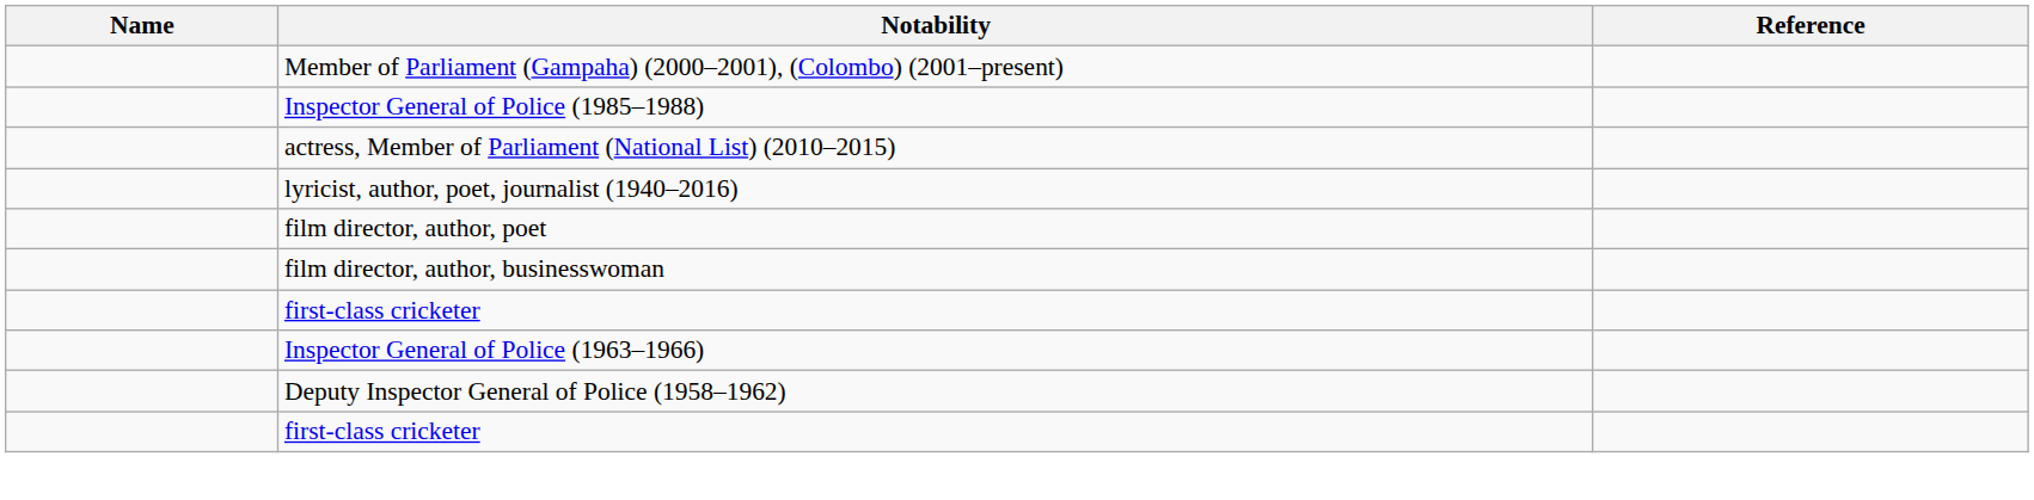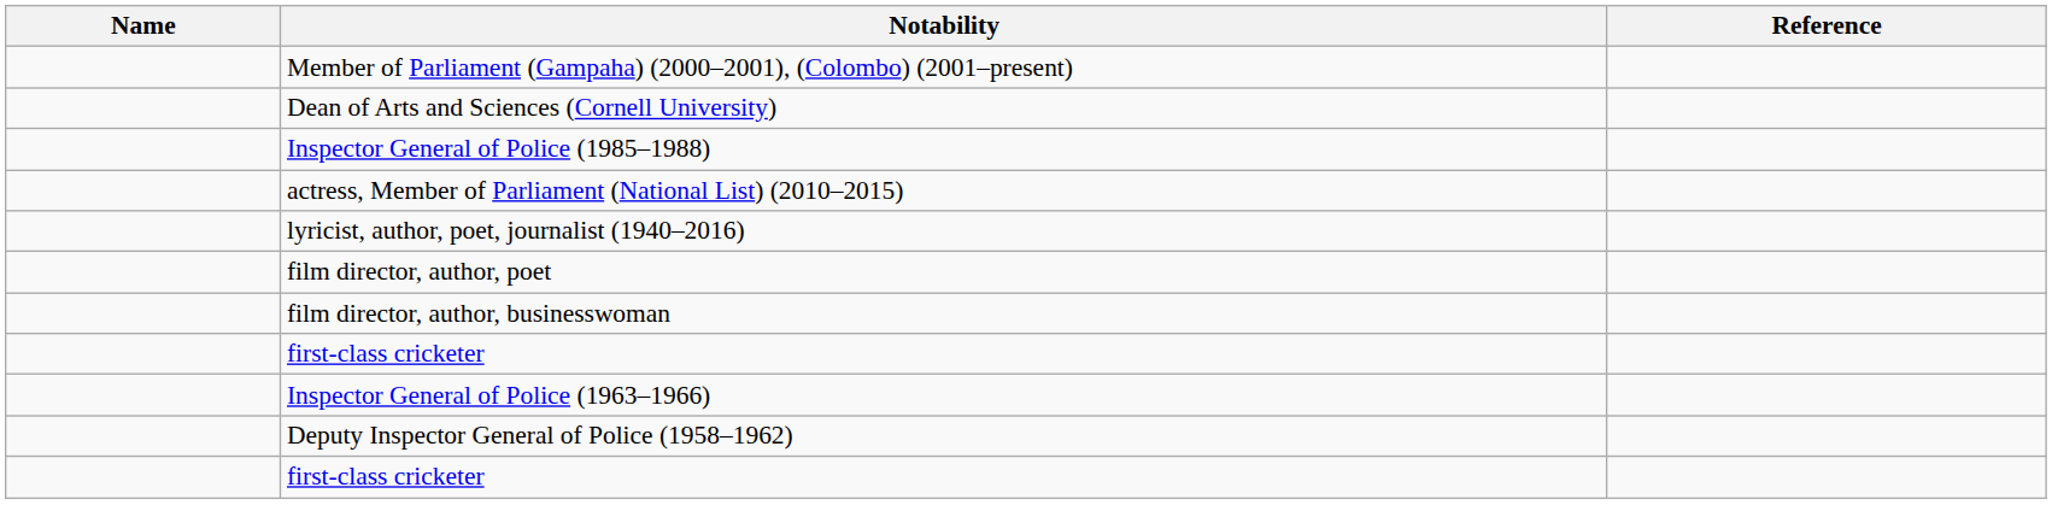 <table class="wikitable sortable" style="width:100%">
 <tr>
 <th style="width:*;">Name</th>
 <th style="width:65%;" class="unsortable">Notability</th>
 <th style="width:*;" class="unsortable">Reference</th>
 </tr>
 <tr>
 <td></td>
 <td>Member of <a href='#'>Parliament</a> (<a href='#'>Gampaha</a>) (2000–2001), (<a href='#'>Colombo</a>) (2001–present)</td>
+<td style="text-align:center;"></td>
+</tr>
+<tr>
+<td></td>
+<td>Dean of Arts and Sciences (<a href='#'>Cornell University</a>)</td>
 <td style="text-align:center;"></td>
 </tr>
 <tr>
 <td></td>
 <td><a href='#'>Inspector General of Police</a> (1985–1988)</td>
 <td style="text-align:center;"></td>
 </tr>
 <tr>
 <td></td>
 <td>actress, Member of <a href='#'>Parliament</a> (<a href='#'>National List</a>) (2010–2015)</td>
 <td style="text-align:center;"></td>
 </tr>
 <tr>
 <td></td>
 <td>lyricist, author, poet, journalist (1940–2016)</td>
 <td style="text-align:center;"></td>
 </tr>
 <tr>
 <td></td>
 <td>film director, author, poet</td>
 <td style="text-align:center;"></td>
 </tr>
 <tr>
 <td></td>
 <td>film director, author, businesswoman</td>
 <td style="text-align:center;"></td>
 </tr>
 <tr>
 <td></td>
 <td><a href='#'>first-class cricketer</a></td>
 <td style="Text-align:center;"></td>
 </tr>
 <tr>
 <td></td>
 <td><a href='#'>Inspector General of Police</a> (1963–1966)</td>
 <td style="text-align:center;"></td>
 </tr>
 <tr>
 <td></td>
 <td>Deputy Inspector General of Police (1958–1962)</td>
 <td style="text-align:center;"></td>
 </tr>
 <tr>
 <td></td>
 <td><a href='#'>first-class cricketer</a></td>
 <td style="text-align:center;"></td>
 </tr>
 </table>
